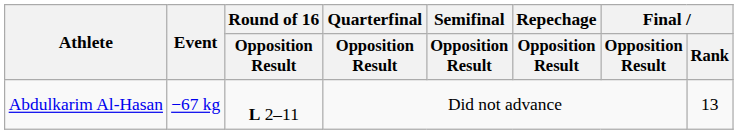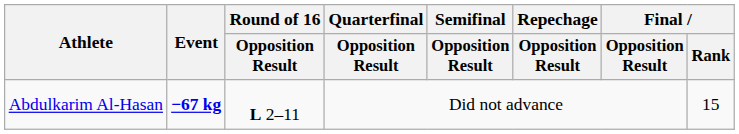 <table class=wikitable style=font-size:90%;text-align:center>
 <tr>
 <th rowspan=2>Athlete</th>
 <th rowspan=2>Event</th>
 <th>Round of 16</th>
 <th>Quarterfinal</th>
 <th>Semifinal</th>
 <th>Repechage</th>
 <th colspan=2>Final / </th>
 </tr>
 <tr style="font-size: 95%">
 <th>Opposition<br>Result</th>
 <th>Opposition<br>Result</th>
 <th>Opposition<br>Result</th>
 <th>Opposition<br>Result</th>
 <th>Opposition<br>Result</th>
 <th>Rank</th>
 </tr>
 <tr>
 <td align=left><a href='#'>Abdulkarim Al-Hasan</a></td>
-<td align=left><a href='#'>−67 kg</a></td>
+<td align=left><strong><a href='#'>−67 kg</a></strong></td>
 <td><br><strong>L</strong> 2–11</td>
 <td colspan=4>Did not advance</td>
-<td>13</td>
+<td>15</td>
 </tr>
 </table>
